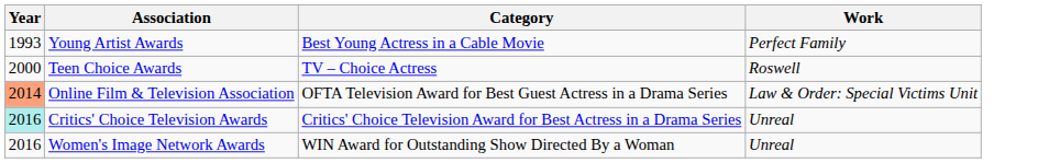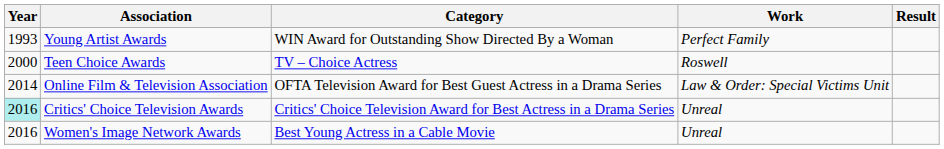 <table class="wikitable">
 <tr>
 <th>Year</th>
 <th>Association</th>
 <th>Category</th>
 <th>Work</th>
+<th>Result</th>
 </tr>
 <tr>
 <td>1993</td>
 <td><a href='#'>Young Artist Awards</a></td>
-<td><a href='#'>Best Young Actress in a Cable Movie</a></td>
+<td>WIN Award for Outstanding Show Directed By a Woman</td>
 <td><em>Perfect Family</em></td>
+<td></td>
 </tr>
 <tr>
 <td>2000</td>
 <td><a href='#'>Teen Choice Awards</a></td>
 <td><a href='#'>TV – Choice Actress</a></td>
 <td><em>Roswell</em></td>
+<td></td>
 </tr>
 <tr>
-<td style="background: lightsalmon;">2014</td>
+<td>2014</td>
 <td><a href='#'>Online Film & Television Association</a></td>
 <td>OFTA Television Award for Best Guest Actress in a Drama Series</td>
 <td><em>Law & Order: Special Victims Unit</em></td>
+<td></td>
 </tr>
 <tr>
 <td style="background: paleturquoise;">2016</td>
 <td><a href='#'>Critics' Choice Television Awards</a></td>
 <td><a href='#'>Critics' Choice Television Award for Best Actress in a Drama Series</a></td>
 <td><em>Unreal</em></td>
+<td></td>
 </tr>
 <tr>
 <td>2016</td>
 <td><a href='#'>Women's Image Network Awards</a></td>
-<td>WIN Award for Outstanding Show Directed By a Woman</td>
+<td><a href='#'>Best Young Actress in a Cable Movie</a></td>
 <td><em>Unreal</em></td>
+<td></td>
 </tr>
 </table>
